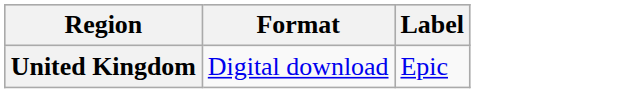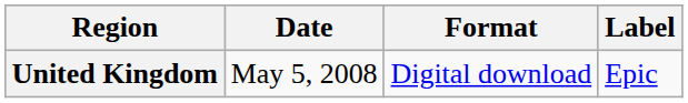 <table class="wikitable plainrowheaders">
 <tr>
 <th scope="col">Region</th>
+<th scope="col">Date</th>
 <th scope="col">Format</th>
 <th scope="col">Label</th>
 </tr>
 <tr>
 <th scope="row">United Kingdom</th>
+<td>May 5, 2008</td>
 <td><a href='#'>Digital download</a></td>
 <td><a href='#'>Epic</a></td>
 </tr>
 </table>
